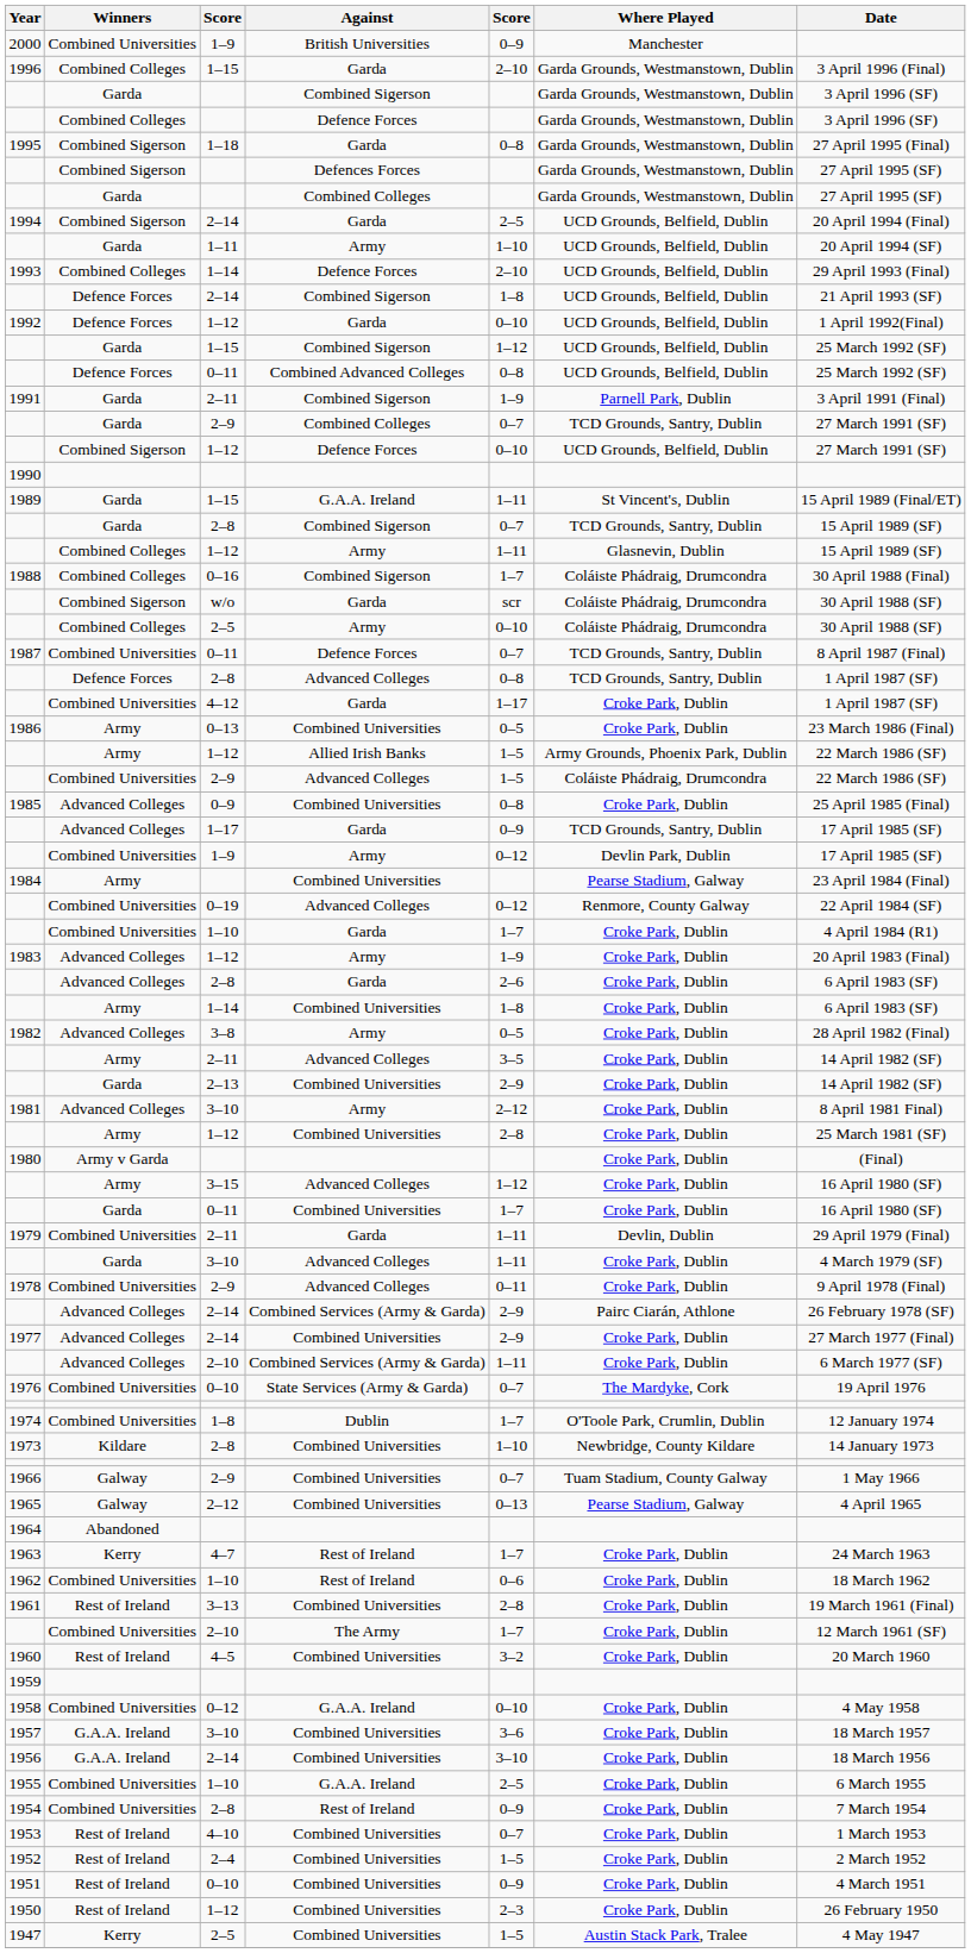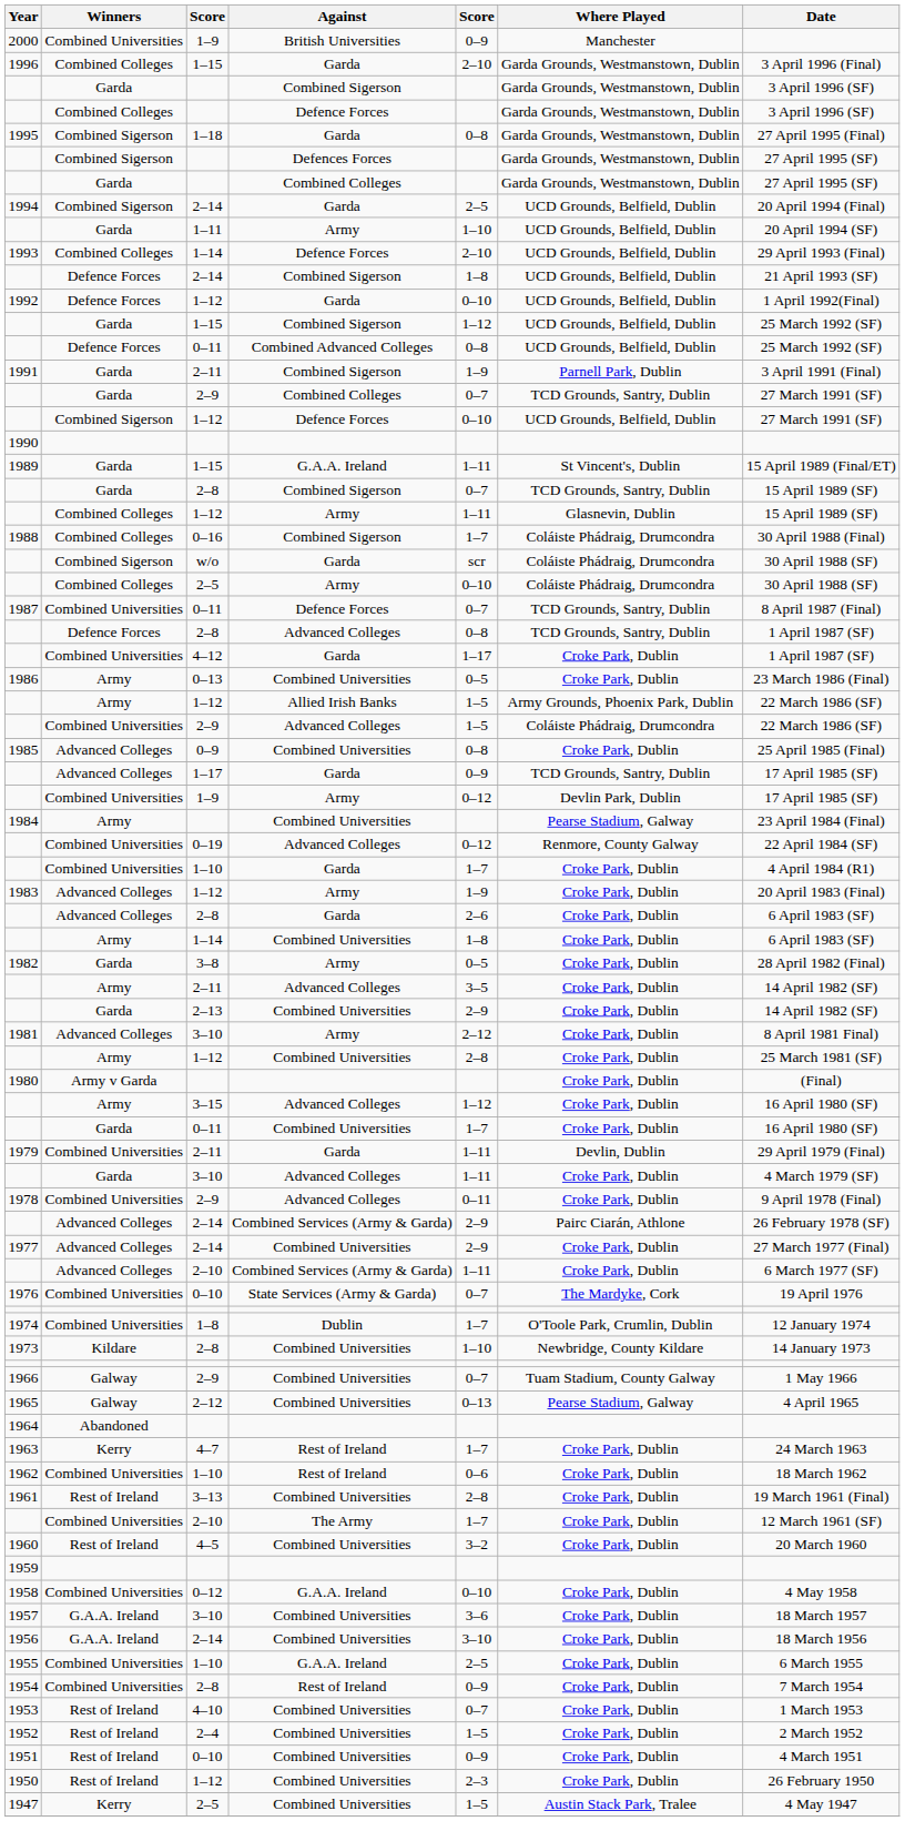 <table class="wikitable">
 <tr style="background:#efefef">
 <th>Year</th>
 <th>Winners</th>
 <th>Score</th>
 <th>Against</th>
 <th>Score</th>
 <th>Where Played</th>
 <th>Date</th>
 </tr>
 <tr align="center">
 <td>2000</td>
 <td>Combined Universities</td>
 <td>1–9</td>
 <td>British Universities</td>
 <td>0–9</td>
 <td>Manchester</td>
 <td></td>
 </tr>
 <tr align="center">
 <td>1996</td>
 <td>Combined Colleges</td>
 <td>1–15</td>
 <td>Garda</td>
 <td>2–10</td>
 <td>Garda Grounds, Westmanstown, Dublin</td>
 <td>3 April 1996 (Final)</td>
 </tr>
 <tr align="center">
 <td></td>
 <td>Garda</td>
 <td></td>
 <td>Combined Sigerson</td>
 <td></td>
 <td>Garda Grounds, Westmanstown, Dublin</td>
 <td>3 April 1996 (SF)</td>
 </tr>
 <tr align="center">
 <td></td>
 <td>Combined Colleges</td>
 <td></td>
 <td>Defence Forces</td>
 <td></td>
 <td>Garda Grounds, Westmanstown, Dublin</td>
 <td>3 April 1996 (SF)</td>
 </tr>
 <tr align="center">
 <td>1995</td>
 <td>Combined Sigerson</td>
 <td>1–18</td>
 <td>Garda</td>
 <td>0–8</td>
 <td>Garda Grounds, Westmanstown, Dublin</td>
 <td>27 April 1995 (Final)</td>
 </tr>
 <tr align="center">
 <td></td>
 <td>Combined Sigerson</td>
 <td></td>
 <td>Defences Forces</td>
 <td></td>
 <td>Garda Grounds, Westmanstown, Dublin</td>
 <td>27 April 1995 (SF)</td>
 </tr>
 <tr align="center">
 <td></td>
 <td>Garda</td>
 <td></td>
 <td>Combined Colleges</td>
 <td></td>
 <td>Garda Grounds, Westmanstown, Dublin</td>
 <td>27 April 1995 (SF)</td>
 </tr>
 <tr align="center">
 <td>1994</td>
 <td>Combined Sigerson</td>
 <td>2–14</td>
 <td>Garda</td>
 <td>2–5</td>
 <td>UCD Grounds, Belfield, Dublin</td>
 <td>20 April 1994 (Final)</td>
 </tr>
 <tr align="center">
 <td></td>
 <td>Garda</td>
 <td>1–11</td>
 <td>Army</td>
 <td>1–10</td>
 <td>UCD Grounds, Belfield, Dublin</td>
 <td>20 April 1994 (SF)</td>
 </tr>
 <tr align="center">
 <td>1993</td>
 <td>Combined Colleges</td>
 <td>1–14</td>
 <td>Defence Forces</td>
 <td>2–10</td>
 <td>UCD Grounds, Belfield, Dublin</td>
 <td>29 April 1993 (Final)</td>
 </tr>
 <tr align="center">
 <td></td>
 <td>Defence Forces</td>
 <td>2–14</td>
 <td>Combined Sigerson</td>
 <td>1–8</td>
 <td>UCD Grounds, Belfield, Dublin</td>
 <td>21 April 1993 (SF)</td>
 </tr>
 <tr align="center">
 <td>1992</td>
 <td>Defence Forces</td>
 <td>1–12</td>
 <td>Garda</td>
 <td>0–10</td>
 <td>UCD Grounds, Belfield, Dublin</td>
 <td>1 April 1992(Final)</td>
 </tr>
 <tr align="center">
 <td></td>
 <td>Garda</td>
 <td>1–15</td>
 <td>Combined Sigerson</td>
 <td>1–12</td>
 <td>UCD Grounds, Belfield, Dublin</td>
 <td>25 March 1992 (SF)</td>
 </tr>
 <tr align="center">
 <td></td>
 <td>Defence Forces</td>
 <td>0–11</td>
 <td>Combined Advanced Colleges</td>
 <td>0–8</td>
 <td>UCD Grounds, Belfield, Dublin</td>
 <td>25 March 1992 (SF)</td>
 </tr>
 <tr align="center">
 <td>1991</td>
 <td>Garda</td>
 <td>2–11</td>
 <td>Combined Sigerson</td>
 <td>1–9</td>
 <td><a href='#'>Parnell Park</a>, Dublin</td>
 <td>3 April 1991 (Final)</td>
 </tr>
 <tr align="center">
 <td></td>
 <td>Garda</td>
 <td>2–9</td>
 <td>Combined Colleges</td>
 <td>0–7</td>
 <td>TCD Grounds, Santry, Dublin</td>
 <td>27 March 1991 (SF)</td>
 </tr>
 <tr align="center">
 <td></td>
 <td>Combined Sigerson</td>
 <td>1–12</td>
 <td>Defence Forces</td>
 <td>0–10</td>
 <td>UCD Grounds, Belfield, Dublin</td>
 <td>27 March 1991 (SF)</td>
 </tr>
 <tr align="center">
 <td>1990</td>
 <td></td>
 <td></td>
 <td></td>
 <td></td>
 <td></td>
 <td></td>
 </tr>
 <tr align="center">
 <td>1989</td>
 <td>Garda</td>
 <td>1–15</td>
 <td>G.A.A. Ireland</td>
 <td>1–11</td>
 <td>St Vincent's, Dublin</td>
 <td>15 April 1989 (Final/ET)</td>
 </tr>
 <tr align="center">
 <td></td>
 <td>Garda</td>
 <td>2–8</td>
 <td>Combined Sigerson</td>
 <td>0–7</td>
 <td>TCD Grounds, Santry, Dublin</td>
 <td>15 April 1989 (SF)</td>
 </tr>
 <tr align="center">
 <td></td>
 <td>Combined Colleges</td>
 <td>1–12</td>
 <td>Army</td>
 <td>1–11</td>
 <td>Glasnevin, Dublin</td>
 <td>15 April 1989 (SF)</td>
 </tr>
 <tr align="center">
 <td>1988</td>
 <td>Combined Colleges</td>
 <td>0–16</td>
 <td>Combined Sigerson</td>
 <td>1–7</td>
 <td>Coláiste Phádraig, Drumcondra</td>
 <td>30 April 1988 (Final)</td>
 </tr>
 <tr align="center">
 <td></td>
 <td>Combined Sigerson</td>
 <td>w/o</td>
 <td>Garda</td>
 <td>scr</td>
 <td>Coláiste Phádraig, Drumcondra</td>
 <td>30 April 1988 (SF)</td>
 </tr>
 <tr align="center">
 <td></td>
 <td>Combined Colleges</td>
 <td>2–5</td>
 <td>Army</td>
 <td>0–10</td>
 <td>Coláiste Phádraig, Drumcondra</td>
 <td>30 April 1988 (SF)</td>
 </tr>
 <tr align="center">
 <td>1987</td>
 <td>Combined Universities</td>
 <td>0–11</td>
 <td>Defence Forces</td>
 <td>0–7</td>
 <td>TCD Grounds, Santry, Dublin</td>
 <td>8 April 1987 (Final)</td>
 </tr>
 <tr align="center">
 <td></td>
 <td>Defence Forces</td>
 <td>2–8</td>
 <td>Advanced Colleges</td>
 <td>0–8</td>
 <td>TCD Grounds, Santry, Dublin</td>
 <td>1 April 1987 (SF)</td>
 </tr>
 <tr align="center">
 <td></td>
 <td>Combined Universities</td>
 <td>4–12</td>
 <td>Garda</td>
 <td>1–17</td>
 <td><a href='#'>Croke Park</a>, Dublin</td>
 <td>1 April 1987 (SF)</td>
 </tr>
 <tr align="center">
 <td>1986</td>
 <td>Army</td>
 <td>0–13</td>
 <td>Combined Universities</td>
 <td>0–5</td>
 <td><a href='#'>Croke Park</a>, Dublin</td>
 <td>23 March 1986 (Final)</td>
 </tr>
 <tr align="center">
 <td></td>
 <td>Army</td>
 <td>1–12</td>
 <td>Allied Irish Banks</td>
 <td>1–5</td>
 <td>Army Grounds, Phoenix Park, Dublin</td>
 <td>22 March 1986 (SF)</td>
 </tr>
 <tr align="center">
 <td></td>
 <td>Combined Universities</td>
 <td>2–9</td>
 <td>Advanced Colleges</td>
 <td>1–5</td>
 <td>Coláiste Phádraig, Drumcondra</td>
 <td>22 March 1986 (SF)</td>
 </tr>
 <tr align="center">
 <td>1985</td>
 <td>Advanced Colleges</td>
 <td>0–9</td>
 <td>Combined Universities</td>
 <td>0–8</td>
 <td><a href='#'>Croke Park</a>, Dublin</td>
 <td>25 April 1985 (Final)</td>
 </tr>
 <tr align="center">
 <td></td>
 <td>Advanced Colleges</td>
 <td>1–17</td>
 <td>Garda</td>
 <td>0–9</td>
 <td>TCD Grounds, Santry, Dublin</td>
 <td>17 April 1985 (SF)</td>
 </tr>
 <tr align="center">
 <td></td>
 <td>Combined Universities</td>
 <td>1–9</td>
 <td>Army</td>
 <td>0–12</td>
 <td>Devlin Park, Dublin</td>
 <td>17 April 1985 (SF)</td>
 </tr>
 <tr align="center">
 <td>1984</td>
 <td>Army</td>
 <td></td>
 <td>Combined Universities</td>
 <td></td>
 <td><a href='#'>Pearse Stadium</a>, Galway</td>
 <td>23 April 1984 (Final)</td>
 </tr>
 <tr align="center">
 <td></td>
 <td>Combined Universities</td>
 <td>0–19</td>
 <td>Advanced Colleges</td>
 <td>0–12</td>
 <td>Renmore, County Galway</td>
 <td>22 April 1984 (SF)</td>
 </tr>
 <tr align="center">
 <td></td>
 <td>Combined Universities</td>
 <td>1–10</td>
 <td>Garda</td>
 <td>1–7</td>
 <td><a href='#'>Croke Park</a>, Dublin</td>
 <td>4 April 1984 (R1)</td>
 </tr>
 <tr align="center">
 <td>1983</td>
 <td>Advanced Colleges</td>
 <td>1–12</td>
 <td>Army</td>
 <td>1–9</td>
 <td><a href='#'>Croke Park</a>, Dublin</td>
 <td>20 April 1983 (Final)</td>
 </tr>
 <tr align="center">
 <td></td>
 <td>Advanced Colleges</td>
 <td>2–8</td>
 <td>Garda</td>
 <td>2–6</td>
 <td><a href='#'>Croke Park</a>, Dublin</td>
 <td>6 April 1983 (SF)</td>
 </tr>
 <tr align="center">
 <td></td>
 <td>Army</td>
 <td>1–14</td>
 <td>Combined Universities</td>
 <td>1–8</td>
 <td><a href='#'>Croke Park</a>, Dublin</td>
 <td>6 April 1983 (SF)</td>
 </tr>
 <tr align="center">
 <td>1982</td>
-<td>Advanced Colleges</td>
+<td>Garda</td>
 <td>3–8</td>
 <td>Army</td>
 <td>0–5</td>
 <td><a href='#'>Croke Park</a>, Dublin</td>
 <td>28 April 1982 (Final)</td>
 </tr>
 <tr align="center">
 <td></td>
 <td>Army</td>
 <td>2–11</td>
 <td>Advanced Colleges</td>
 <td>3–5</td>
 <td><a href='#'>Croke Park</a>, Dublin</td>
 <td>14 April 1982 (SF)</td>
 </tr>
 <tr align="center">
 <td></td>
 <td>Garda</td>
 <td>2–13</td>
 <td>Combined Universities</td>
 <td>2–9</td>
 <td><a href='#'>Croke Park</a>, Dublin</td>
 <td>14 April 1982 (SF)</td>
 </tr>
 <tr align="center">
 <td>1981</td>
 <td>Advanced Colleges</td>
 <td>3–10</td>
 <td>Army</td>
 <td>2–12</td>
 <td><a href='#'>Croke Park</a>, Dublin</td>
 <td>8 April 1981 Final)</td>
 </tr>
 <tr align="center">
 <td></td>
 <td>Army</td>
 <td>1–12</td>
 <td>Combined Universities</td>
 <td>2–8</td>
 <td><a href='#'>Croke Park</a>, Dublin</td>
 <td>25 March 1981 (SF)</td>
 </tr>
 <tr align="center">
 <td>1980</td>
 <td>Army v Garda</td>
 <td></td>
 <td></td>
 <td></td>
 <td><a href='#'>Croke Park</a>, Dublin</td>
 <td>(Final)</td>
 </tr>
 <tr align="center">
 <td></td>
 <td>Army</td>
 <td>3–15</td>
 <td>Advanced Colleges</td>
 <td>1–12</td>
 <td><a href='#'>Croke Park</a>, Dublin</td>
 <td>16 April 1980 (SF)</td>
 </tr>
 <tr align="center">
 <td></td>
 <td>Garda</td>
 <td>0–11</td>
 <td>Combined Universities</td>
 <td>1–7</td>
 <td><a href='#'>Croke Park</a>, Dublin</td>
 <td>16 April 1980 (SF)</td>
 </tr>
 <tr align="center">
 <td>1979</td>
 <td>Combined Universities</td>
 <td>2–11</td>
 <td>Garda</td>
 <td>1–11</td>
 <td>Devlin, Dublin</td>
 <td>29 April 1979 (Final)</td>
 </tr>
 <tr align="center">
 <td></td>
 <td>Garda</td>
 <td>3–10</td>
 <td>Advanced Colleges</td>
 <td>1–11</td>
 <td><a href='#'>Croke Park</a>, Dublin</td>
 <td>4 March 1979 (SF)</td>
 </tr>
 <tr align="center">
 <td>1978</td>
 <td>Combined Universities</td>
 <td>2–9</td>
 <td>Advanced Colleges</td>
 <td>0–11</td>
 <td><a href='#'>Croke Park</a>, Dublin</td>
 <td>9 April 1978 (Final)</td>
 </tr>
 <tr align="center">
 <td></td>
 <td>Advanced Colleges</td>
 <td>2–14</td>
 <td>Combined Services (Army & Garda)</td>
 <td>2–9</td>
 <td>Pairc Ciarán, Athlone</td>
 <td>26 February 1978 (SF)</td>
 </tr>
 <tr align="center">
 <td>1977</td>
 <td>Advanced Colleges</td>
 <td>2–14</td>
 <td>Combined Universities</td>
 <td>2–9</td>
 <td><a href='#'>Croke Park</a>, Dublin</td>
 <td>27 March 1977 (Final)</td>
 </tr>
 <tr align="center">
 <td></td>
 <td>Advanced Colleges</td>
 <td>2–10</td>
 <td>Combined Services (Army & Garda)</td>
 <td>1–11</td>
 <td><a href='#'>Croke Park</a>, Dublin</td>
 <td>6 March 1977 (SF)</td>
 </tr>
 <tr align="center">
 <td>1976</td>
 <td>Combined Universities</td>
 <td>0–10</td>
 <td>State Services (Army & Garda)</td>
 <td>0–7</td>
 <td><a href='#'>The Mardyke</a>, Cork</td>
 <td>19 April 1976</td>
 </tr>
 <tr align="center">
 <td></td>
 <td></td>
 <td></td>
 <td></td>
 <td></td>
 <td></td>
 <td></td>
 </tr>
 <tr align="center">
 <td>1974</td>
 <td>Combined Universities</td>
 <td>1–8</td>
 <td>Dublin</td>
 <td>1–7</td>
 <td>O'Toole Park, Crumlin, Dublin</td>
 <td>12 January 1974</td>
 </tr>
 <tr align="center">
 <td>1973</td>
 <td>Kildare</td>
 <td>2–8</td>
 <td>Combined Universities</td>
 <td>1–10</td>
 <td>Newbridge, County Kildare</td>
 <td>14 January 1973</td>
 </tr>
 <tr align="center">
 <td></td>
 <td></td>
 <td></td>
 <td></td>
 <td></td>
 <td></td>
 <td></td>
 </tr>
 <tr align="center">
 <td>1966</td>
 <td>Galway</td>
 <td>2–9</td>
 <td>Combined Universities</td>
 <td>0–7</td>
 <td>Tuam Stadium, County Galway</td>
 <td>1 May 1966</td>
 </tr>
 <tr align="center">
 <td>1965</td>
 <td>Galway</td>
 <td>2–12</td>
 <td>Combined Universities</td>
 <td>0–13</td>
 <td><a href='#'>Pearse Stadium</a>, Galway</td>
 <td>4 April 1965</td>
 </tr>
 <tr align="center">
 <td>1964</td>
 <td>Abandoned</td>
 <td></td>
 <td></td>
 <td></td>
 <td></td>
 <td></td>
 </tr>
 <tr align="center">
 <td>1963</td>
 <td>Kerry</td>
 <td>4–7</td>
 <td>Rest of Ireland</td>
 <td>1–7</td>
 <td><a href='#'>Croke Park</a>, Dublin</td>
 <td>24 March 1963</td>
 </tr>
 <tr align="center">
 <td>1962</td>
 <td>Combined Universities</td>
 <td>1–10</td>
 <td>Rest of Ireland</td>
 <td>0–6</td>
 <td><a href='#'>Croke Park</a>, Dublin</td>
 <td>18 March 1962</td>
 </tr>
 <tr align="center">
 <td>1961</td>
 <td>Rest of Ireland</td>
 <td>3–13</td>
 <td>Combined Universities</td>
 <td>2–8</td>
 <td><a href='#'>Croke Park</a>, Dublin</td>
 <td>19 March 1961 (Final)</td>
 </tr>
 <tr align="center">
 <td></td>
 <td>Combined Universities</td>
 <td>2–10</td>
 <td>The Army</td>
 <td>1–7</td>
 <td><a href='#'>Croke Park</a>, Dublin</td>
 <td>12 March 1961 (SF)</td>
 </tr>
 <tr align="center">
 <td>1960</td>
 <td>Rest of Ireland</td>
 <td>4–5</td>
 <td>Combined Universities</td>
 <td>3–2</td>
 <td><a href='#'>Croke Park</a>, Dublin</td>
 <td>20 March 1960</td>
 </tr>
 <tr align="center">
 <td>1959</td>
 <td></td>
 <td></td>
 <td></td>
 <td></td>
 <td></td>
 <td></td>
 </tr>
 <tr align="center">
 <td>1958</td>
 <td>Combined Universities</td>
 <td>0–12</td>
 <td>G.A.A. Ireland</td>
 <td>0–10</td>
 <td><a href='#'>Croke Park</a>, Dublin</td>
 <td>4 May 1958</td>
 </tr>
 <tr align="center">
 <td>1957</td>
 <td>G.A.A. Ireland</td>
 <td>3–10</td>
 <td>Combined Universities</td>
 <td>3–6</td>
 <td><a href='#'>Croke Park</a>, Dublin</td>
 <td>18 March 1957</td>
 </tr>
 <tr align="center">
 <td>1956</td>
 <td>G.A.A. Ireland</td>
 <td>2–14</td>
 <td>Combined Universities</td>
 <td>3–10</td>
 <td><a href='#'>Croke Park</a>, Dublin</td>
 <td>18 March 1956</td>
 </tr>
 <tr align="center">
 <td>1955</td>
 <td>Combined Universities</td>
 <td>1–10</td>
 <td>G.A.A. Ireland</td>
 <td>2–5</td>
 <td><a href='#'>Croke Park</a>, Dublin</td>
 <td>6 March 1955</td>
 </tr>
 <tr align="center">
 <td>1954</td>
 <td>Combined Universities</td>
 <td>2–8</td>
 <td>Rest of Ireland</td>
 <td>0–9</td>
 <td><a href='#'>Croke Park</a>, Dublin</td>
 <td>7 March 1954</td>
 </tr>
 <tr align="center">
 <td>1953</td>
 <td>Rest of Ireland</td>
 <td>4–10</td>
 <td>Combined Universities</td>
 <td>0–7</td>
 <td><a href='#'>Croke Park</a>, Dublin</td>
 <td>1 March 1953</td>
 </tr>
 <tr align="center">
 <td>1952</td>
 <td>Rest of Ireland</td>
 <td>2–4</td>
 <td>Combined Universities</td>
 <td>1–5</td>
 <td><a href='#'>Croke Park</a>, Dublin</td>
 <td>2 March 1952</td>
 </tr>
 <tr align="center">
 <td>1951</td>
 <td>Rest of Ireland</td>
 <td>0–10</td>
 <td>Combined Universities</td>
 <td>0–9</td>
 <td><a href='#'>Croke Park</a>, Dublin</td>
 <td>4 March 1951</td>
 </tr>
 <tr align="center">
 <td>1950</td>
 <td>Rest of Ireland</td>
 <td>1–12</td>
 <td>Combined Universities</td>
 <td>2–3</td>
 <td><a href='#'>Croke Park</a>, Dublin</td>
 <td>26 February 1950</td>
 </tr>
 <tr align="center">
 <td>1947</td>
 <td>Kerry</td>
 <td>2–5</td>
 <td>Combined Universities</td>
 <td>1–5</td>
 <td><a href='#'>Austin Stack Park</a>, Tralee</td>
 <td>4 May 1947</td>
 </tr>
 <tr align="center">
 </tr>
 </table>
